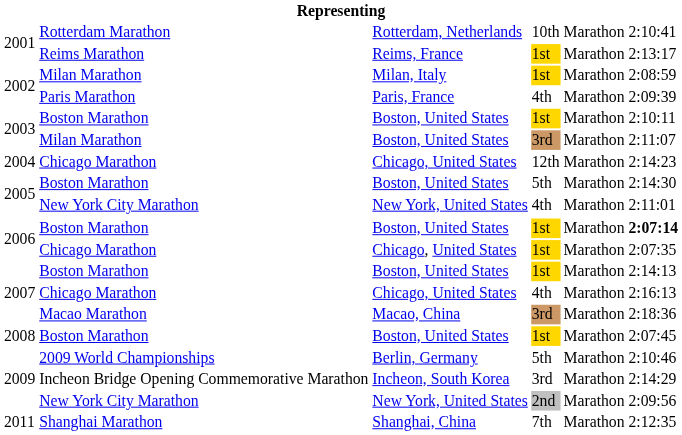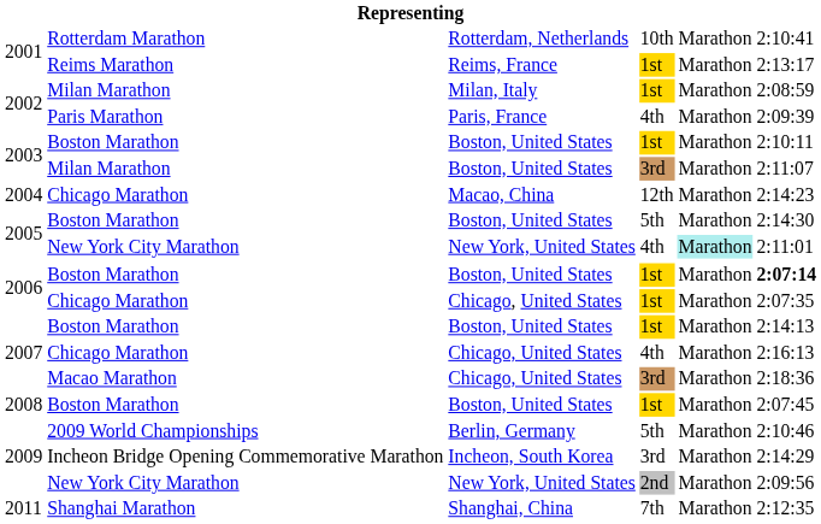 <table>
 <tr>
 <th colspan="6">Representing </th>
 </tr>
 <tr>
 <td rowspan=2>2001</td>
 <td><a href='#'>Rotterdam Marathon</a></td>
 <td><a href='#'>Rotterdam, Netherlands</a></td>
 <td>10th</td>
 <td>Marathon</td>
 <td>2:10:41</td>
 </tr>
 <tr>
 <td><a href='#'>Reims Marathon</a></td>
 <td><a href='#'>Reims, France</a></td>
 <td bgcolor="gold">1st</td>
 <td>Marathon</td>
 <td>2:13:17</td>
 </tr>
 <tr>
 <td rowspan=2>2002</td>
 <td><a href='#'>Milan Marathon</a></td>
 <td><a href='#'>Milan, Italy</a></td>
 <td bgcolor="gold">1st</td>
 <td>Marathon</td>
 <td>2:08:59</td>
 </tr>
 <tr>
 <td><a href='#'>Paris Marathon</a></td>
 <td><a href='#'>Paris, France</a></td>
 <td>4th</td>
 <td>Marathon</td>
 <td>2:09:39</td>
 </tr>
 <tr>
 <td rowspan=2>2003</td>
 <td><a href='#'>Boston Marathon</a></td>
 <td><a href='#'>Boston, United States</a></td>
 <td bgcolor="gold">1st</td>
 <td>Marathon</td>
 <td>2:10:11</td>
 </tr>
 <tr>
 <td><a href='#'>Milan Marathon</a></td>
 <td><a href='#'>Boston, United States</a></td>
 <td bgcolor="cc9966">3rd</td>
 <td>Marathon</td>
 <td>2:11:07</td>
 </tr>
 <tr>
 <td>2004</td>
 <td><a href='#'>Chicago Marathon</a></td>
-<td><a href='#'>Chicago, United States</a></td>
+<td><a href='#'>Macao, China</a></td>
 <td>12th</td>
 <td>Marathon</td>
 <td>2:14:23</td>
 </tr>
 <tr>
 <td rowspan=2>2005</td>
 <td><a href='#'>Boston Marathon</a></td>
 <td><a href='#'>Boston, United States</a></td>
 <td>5th</td>
 <td>Marathon</td>
 <td>2:14:30</td>
 </tr>
 <tr>
 <td><a href='#'>New York City Marathon</a></td>
 <td><a href='#'>New York, United States</a></td>
 <td>4th</td>
-<td>Marathon</td>
+<td style="background: paleturquoise;">Marathon</td>
 <td>2:11:01</td>
 </tr>
 <tr>
 </tr>
 <tr>
 <td rowspan=2>2006</td>
 <td><a href='#'>Boston Marathon</a></td>
 <td><a href='#'>Boston, United States</a></td>
 <td bgcolor="gold">1st</td>
 <td>Marathon</td>
 <td><strong>2:07:14</strong></td>
 </tr>
 <tr>
 <td><a href='#'>Chicago Marathon</a></td>
 <td><a href='#'>Chicago</a>, <a href='#'>United States</a></td>
 <td bgcolor="gold">1st</td>
 <td>Marathon</td>
 <td>2:07:35</td>
 </tr>
 <tr>
 <td rowspan=3>2007</td>
 <td><a href='#'>Boston Marathon</a></td>
 <td><a href='#'>Boston, United States</a></td>
 <td bgcolor="gold">1st</td>
 <td>Marathon</td>
 <td>2:14:13</td>
 </tr>
 <tr>
 <td><a href='#'>Chicago Marathon</a></td>
 <td><a href='#'>Chicago, United States</a></td>
 <td>4th</td>
 <td>Marathon</td>
 <td>2:16:13</td>
 </tr>
 <tr>
 <td><a href='#'>Macao Marathon</a></td>
-<td><a href='#'>Macao, China</a></td>
+<td><a href='#'>Chicago, United States</a></td>
 <td bgcolor="cc9966">3rd</td>
 <td>Marathon</td>
 <td>2:18:36</td>
 </tr>
 <tr>
 <td>2008</td>
 <td><a href='#'>Boston Marathon</a></td>
 <td><a href='#'>Boston, United States</a></td>
 <td bgcolor="gold">1st</td>
 <td>Marathon</td>
 <td>2:07:45</td>
 </tr>
 <tr>
 <td rowspan=3>2009</td>
 <td><a href='#'>2009 World Championships</a></td>
 <td><a href='#'>Berlin, Germany</a></td>
 <td>5th</td>
 <td>Marathon</td>
 <td>2:10:46</td>
 </tr>
 <tr>
 <td>Incheon Bridge Opening Commemorative Marathon</td>
 <td><a href='#'>Incheon, South Korea</a></td>
 <td>3rd</td>
 <td>Marathon</td>
 <td>2:14:29</td>
 </tr>
 <tr>
 <td><a href='#'>New York City Marathon</a></td>
 <td><a href='#'>New York, United States</a></td>
 <td bgcolor="silver">2nd</td>
 <td>Marathon</td>
 <td>2:09:56</td>
 </tr>
 <tr>
 <td>2011</td>
 <td><a href='#'>Shanghai Marathon</a></td>
 <td><a href='#'>Shanghai, China</a></td>
 <td>7th</td>
 <td>Marathon</td>
 <td>2:12:35</td>
 </tr>
 </table>
